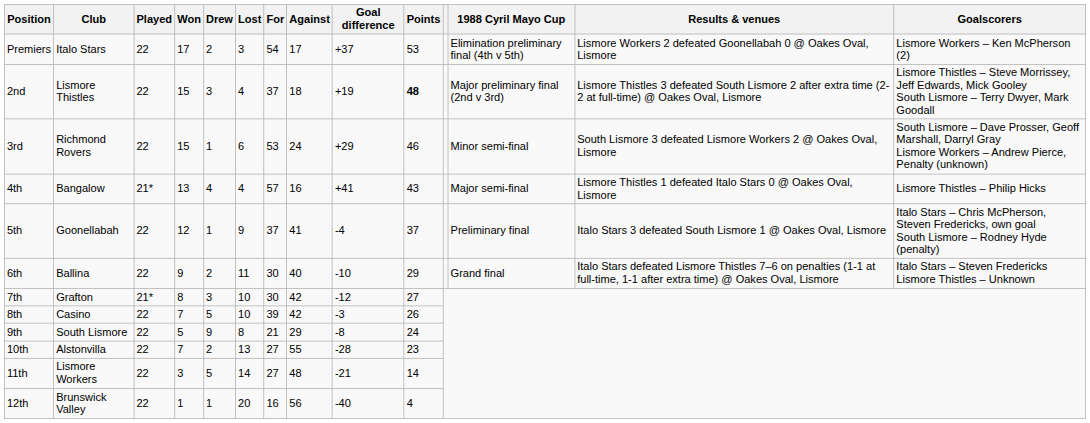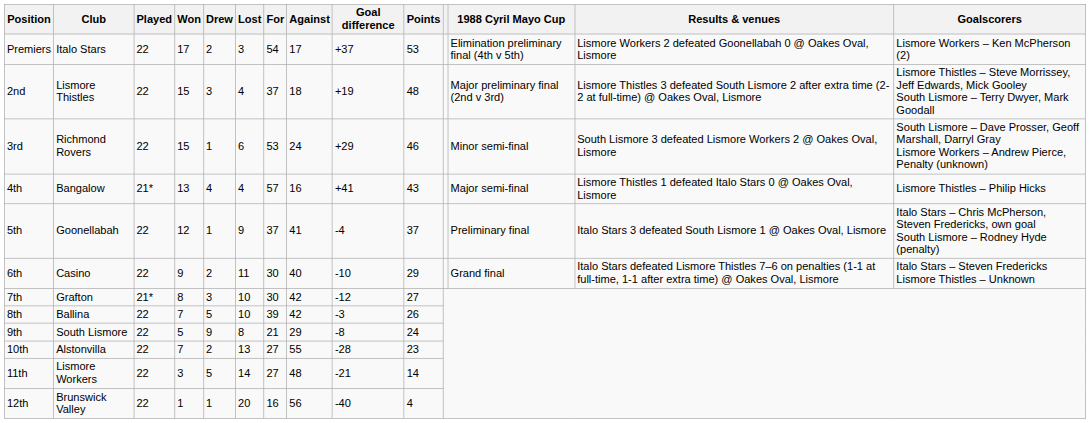 <table class="wikitable">
 <tr>
 <th>Position</th>
 <th>Club</th>
 <th>Played</th>
 <th>Won</th>
 <th>Drew</th>
 <th>Lost</th>
 <th>For</th>
 <th>Against</th>
 <th>Goal difference</th>
 <th>Points</th>
 <th></th>
 <th>1988 Cyril Mayo Cup</th>
 <th>Results & venues</th>
 <th>Goalscorers</th>
 </tr>
 <tr>
 <td>Premiers</td>
 <td>Italo Stars</td>
 <td>22</td>
 <td>17</td>
 <td>2</td>
 <td>3</td>
 <td>54</td>
 <td>17</td>
 <td>+37</td>
 <td>53</td>
 <td></td>
 <td>Elimination preliminary final (4th v 5th)</td>
 <td>Lismore Workers 2 defeated Goonellabah 0 @ Oakes Oval, Lismore</td>
 <td>Lismore Workers – Ken McPherson (2)</td>
 </tr>
 <tr>
 <td>2nd</td>
 <td>Lismore Thistles</td>
 <td>22</td>
 <td>15</td>
 <td>3</td>
 <td>4</td>
 <td>37</td>
 <td>18</td>
 <td>+19</td>
-<td><strong>48</strong></td>
+<td>48</td>
 <td></td>
 <td>Major preliminary final (2nd v 3rd)</td>
 <td>Lismore Thistles 3 defeated South Lismore 2 after extra time (2-2 at full-time) @ Oakes Oval, Lismore</td>
 <td>Lismore Thistles – Steve Morrissey, Jeff Edwards, Mick Gooley<br>South Lismore – Terry Dwyer, Mark Goodall</td>
 </tr>
 <tr>
 <td>3rd</td>
 <td>Richmond Rovers</td>
 <td>22</td>
 <td>15</td>
 <td>1</td>
 <td>6</td>
 <td>53</td>
 <td>24</td>
 <td>+29</td>
 <td>46</td>
 <td></td>
 <td>Minor semi-final</td>
 <td>South Lismore 3 defeated Lismore Workers 2 @ Oakes Oval, Lismore</td>
 <td>South Lismore – Dave Prosser, Geoff Marshall, Darryl Gray<br>Lismore Workers – Andrew Pierce, Penalty (unknown)</td>
 </tr>
 <tr>
 <td>4th</td>
 <td>Bangalow</td>
 <td>21*</td>
 <td>13</td>
 <td>4</td>
 <td>4</td>
 <td>57</td>
 <td>16</td>
 <td>+41</td>
 <td>43</td>
 <td></td>
 <td>Major semi-final</td>
 <td>Lismore Thistles 1 defeated Italo Stars 0 @ Oakes Oval, Lismore</td>
 <td>Lismore Thistles – Philip Hicks</td>
 </tr>
 <tr>
 <td>5th</td>
 <td>Goonellabah</td>
 <td>22</td>
 <td>12</td>
 <td>1</td>
 <td>9</td>
 <td>37</td>
 <td>41</td>
 <td>-4</td>
 <td>37</td>
 <td></td>
 <td>Preliminary final</td>
 <td>Italo Stars 3 defeated South Lismore 1 @ Oakes Oval, Lismore</td>
 <td>Italo Stars – Chris McPherson, Steven Fredericks, own goal<br>South Lismore – Rodney Hyde (penalty)</td>
 </tr>
 <tr>
 <td>6th</td>
-<td>Ballina</td>
+<td>Casino</td>
 <td>22</td>
 <td>9</td>
 <td>2</td>
 <td>11</td>
 <td>30</td>
 <td>40</td>
 <td>-10</td>
 <td>29</td>
 <td></td>
 <td>Grand final</td>
 <td>Italo Stars defeated Lismore Thistles 7–6 on penalties (1-1 at full-time, 1-1 after extra time) @ Oakes Oval, Lismore</td>
 <td>Italo Stars – Steven Fredericks<br>Lismore Thistles – Unknown</td>
 </tr>
 <tr>
 <td>7th</td>
 <td>Grafton</td>
 <td>21*</td>
 <td>8</td>
 <td>3</td>
 <td>10</td>
 <td>30</td>
 <td>42</td>
 <td>-12</td>
 <td>27</td>
 </tr>
 <tr>
 <td>8th</td>
-<td>Casino</td>
+<td>Ballina</td>
 <td>22</td>
 <td>7</td>
 <td>5</td>
 <td>10</td>
 <td>39</td>
 <td>42</td>
 <td>-3</td>
 <td>26</td>
 </tr>
 <tr>
 <td>9th</td>
 <td>South Lismore</td>
 <td>22</td>
 <td>5</td>
 <td>9</td>
 <td>8</td>
 <td>21</td>
 <td>29</td>
 <td>-8</td>
 <td>24</td>
 </tr>
 <tr>
 <td>10th</td>
 <td>Alstonvilla</td>
 <td>22</td>
 <td>7</td>
 <td>2</td>
 <td>13</td>
 <td>27</td>
 <td>55</td>
 <td>-28</td>
 <td>23</td>
 </tr>
 <tr>
 <td>11th</td>
 <td>Lismore Workers</td>
 <td>22</td>
 <td>3</td>
 <td>5</td>
 <td>14</td>
 <td>27</td>
 <td>48</td>
 <td>-21</td>
 <td>14</td>
 </tr>
 <tr>
 <td>12th</td>
 <td>Brunswick Valley</td>
 <td>22</td>
 <td>1</td>
 <td>1</td>
 <td>20</td>
 <td>16</td>
 <td>56</td>
 <td>-40</td>
 <td>4</td>
 </tr>
 </table>
